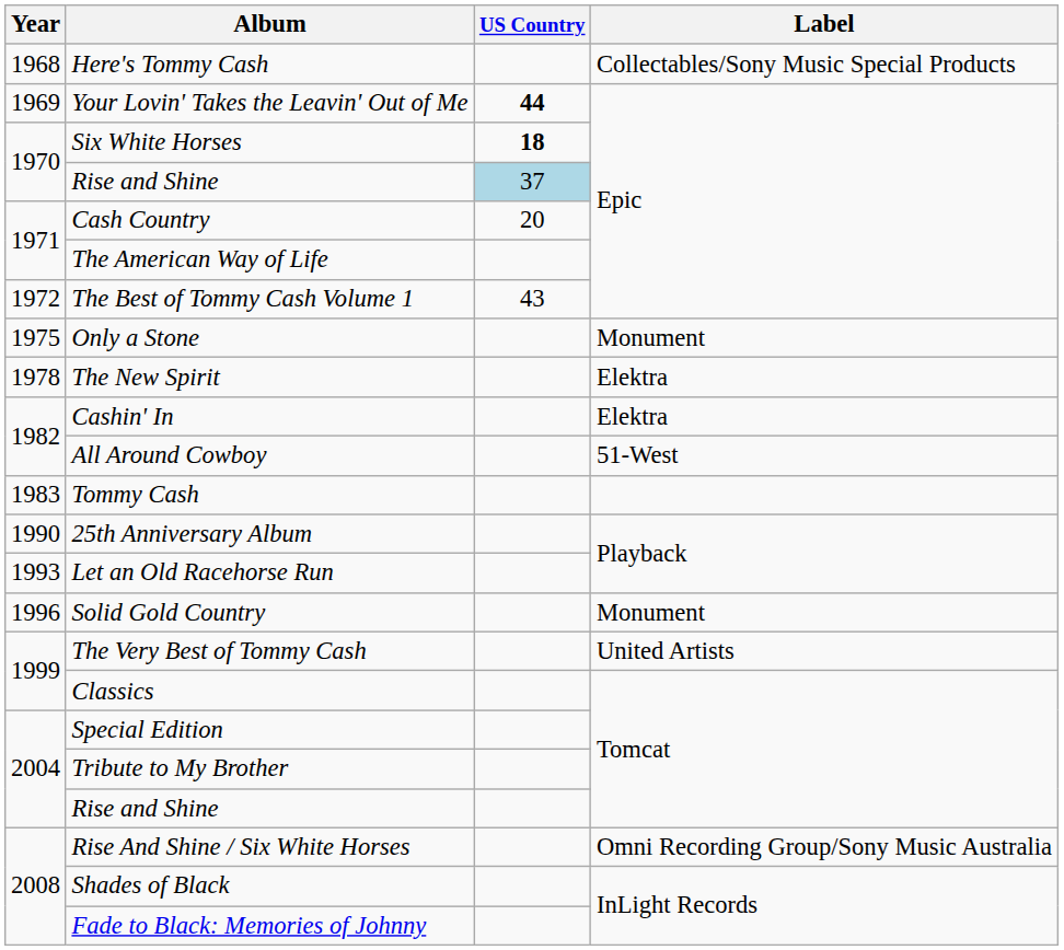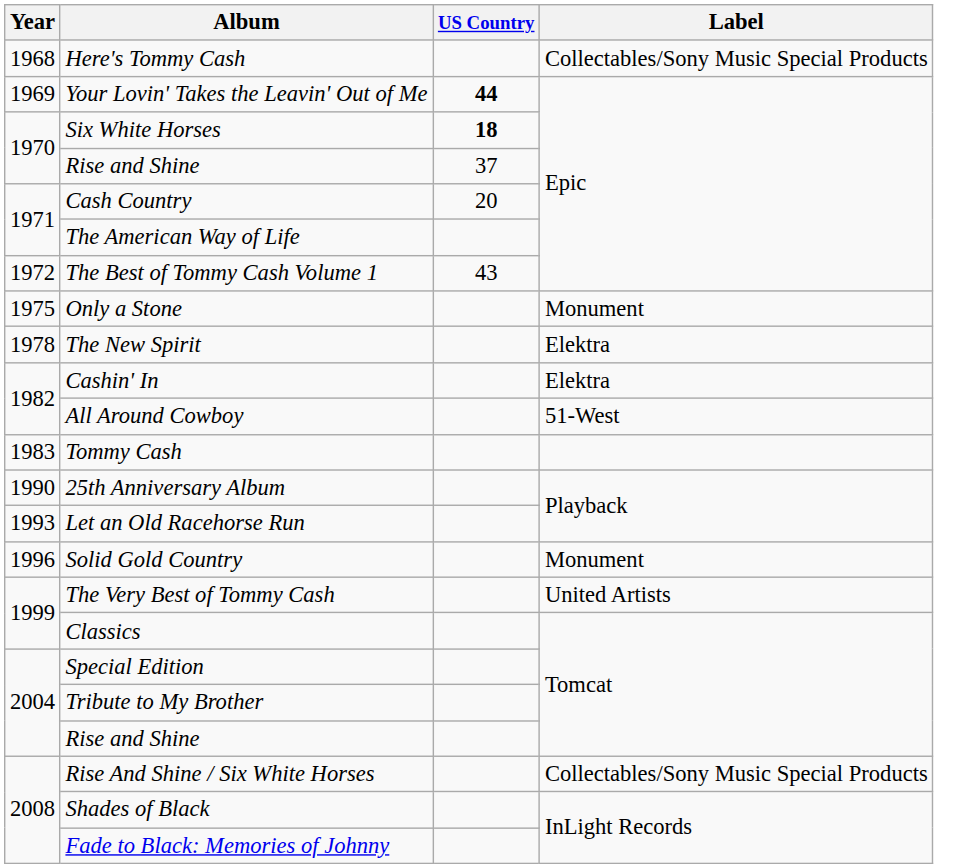 <table class="wikitable">
 <tr>
 <th>Year</th>
 <th>Album</th>
 <th><small><a href='#'>US Country</a></small></th>
 <th>Label</th>
 </tr>
 <tr>
 <td>1968</td>
 <td><em>Here's Tommy Cash</em></td>
 <td></td>
 <td>Collectables/Sony Music Special Products</td>
 </tr>
 <tr>
 <td>1969</td>
 <td><em>Your Lovin' Takes the Leavin' Out of Me</em></td>
 <td align="center"><strong>44</strong></td>
 <td rowspan="6">Epic</td>
 </tr>
 <tr>
 <td rowspan="2">1970</td>
 <td><em>Six White Horses</em></td>
 <td align="center"><strong>18</strong></td>
 </tr>
 <tr>
 <td><em>Rise and Shine</em></td>
-<td align="center" style="background: lightblue;">37</td>
+<td align="center">37</td>
 </tr>
 <tr>
 <td rowspan="2">1971</td>
 <td><em>Cash Country</em></td>
 <td align="center">20</td>
 </tr>
 <tr>
 <td><em>The American Way of Life</em></td>
 <td></td>
 </tr>
 <tr>
 <td>1972</td>
 <td><em>The Best of Tommy Cash Volume 1</em></td>
 <td align="center">43</td>
 </tr>
 <tr>
 <td>1975</td>
 <td><em>Only a Stone</em></td>
 <td></td>
 <td>Monument</td>
 </tr>
 <tr>
 <td>1978</td>
 <td><em>The New Spirit</em></td>
 <td></td>
 <td>Elektra</td>
 </tr>
 <tr>
 <td rowspan="2">1982</td>
 <td><em>Cashin' In</em></td>
 <td></td>
 <td>Elektra</td>
 </tr>
 <tr>
 <td><em>All Around Cowboy</em></td>
 <td></td>
 <td>51-West</td>
 </tr>
 <tr>
 <td>1983</td>
 <td><em>Tommy Cash</em></td>
 <td></td>
 <td></td>
 </tr>
 <tr>
 <td>1990</td>
 <td><em>25th Anniversary Album</em></td>
 <td></td>
 <td rowspan="2">Playback</td>
 </tr>
 <tr>
 <td>1993</td>
 <td><em>Let an Old Racehorse Run</em></td>
 <td></td>
 </tr>
 <tr>
 <td>1996</td>
 <td><em>Solid Gold Country</em></td>
 <td></td>
 <td>Monument</td>
 </tr>
 <tr>
 <td rowspan="2">1999</td>
 <td><em>The Very Best of Tommy Cash</em></td>
 <td></td>
 <td>United Artists</td>
 </tr>
 <tr>
 <td><em>Classics</em></td>
 <td></td>
 <td rowspan="4">Tomcat</td>
 </tr>
 <tr>
 <td rowspan="3">2004</td>
 <td><em>Special Edition</em></td>
 <td></td>
 </tr>
 <tr>
 <td><em>Tribute to My Brother</em></td>
 <td></td>
 </tr>
 <tr>
 <td><em>Rise and Shine</em></td>
 <td></td>
 </tr>
 <tr>
 <td rowspan="3">2008</td>
 <td><em>Rise And Shine / Six White Horses</em></td>
 <td></td>
-<td>Omni Recording Group/Sony Music Australia</td>
+<td>Collectables/Sony Music Special Products</td>
 </tr>
 <tr>
 <td><em>Shades of Black</em></td>
 <td></td>
 <td rowspan="2">InLight Records</td>
 </tr>
 <tr>
 <td><em><a href='#'>Fade to Black: Memories of Johnny</a></em></td>
 <td></td>
 </tr>
 </table>
